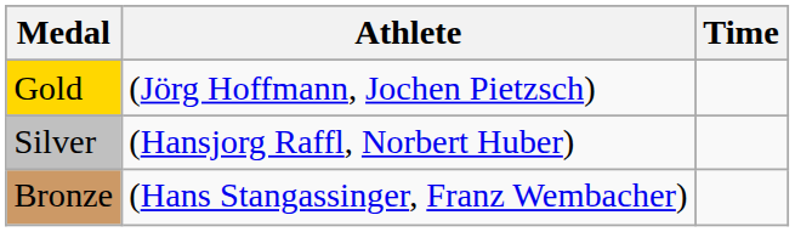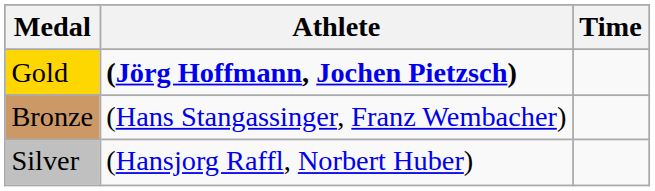 <table class="wikitable">
 <tr>
 <th>Medal</th>
 <th>Athlete</th>
 <th>Time</th>
 </tr>
 <tr>
 <td bgcolor="gold">Gold</td>
-<td> (<a href='#'>Jörg Hoffmann</a>, <a href='#'>Jochen Pietzsch</a>)</td>
+<td><strong> (<a href='#'>Jörg Hoffmann</a>, <a href='#'>Jochen Pietzsch</a>)</strong></td>
+<td></td>
+</tr>
+<tr>
+<td bgcolor="CC9966">Bronze</td>
+<td> (<a href='#'>Hans Stangassinger</a>, <a href='#'>Franz Wembacher</a>)</td>
 <td></td>
 </tr>
 <tr>
 <td bgcolor="silver">Silver</td>
 <td> (<a href='#'>Hansjorg Raffl</a>, <a href='#'>Norbert Huber</a>)</td>
 <td></td>
 </tr>
-<tr>
-<td bgcolor="CC9966">Bronze</td>
-<td> (<a href='#'>Hans Stangassinger</a>, <a href='#'>Franz Wembacher</a>)</td>
-<td></td>
-</tr>
 </table>
